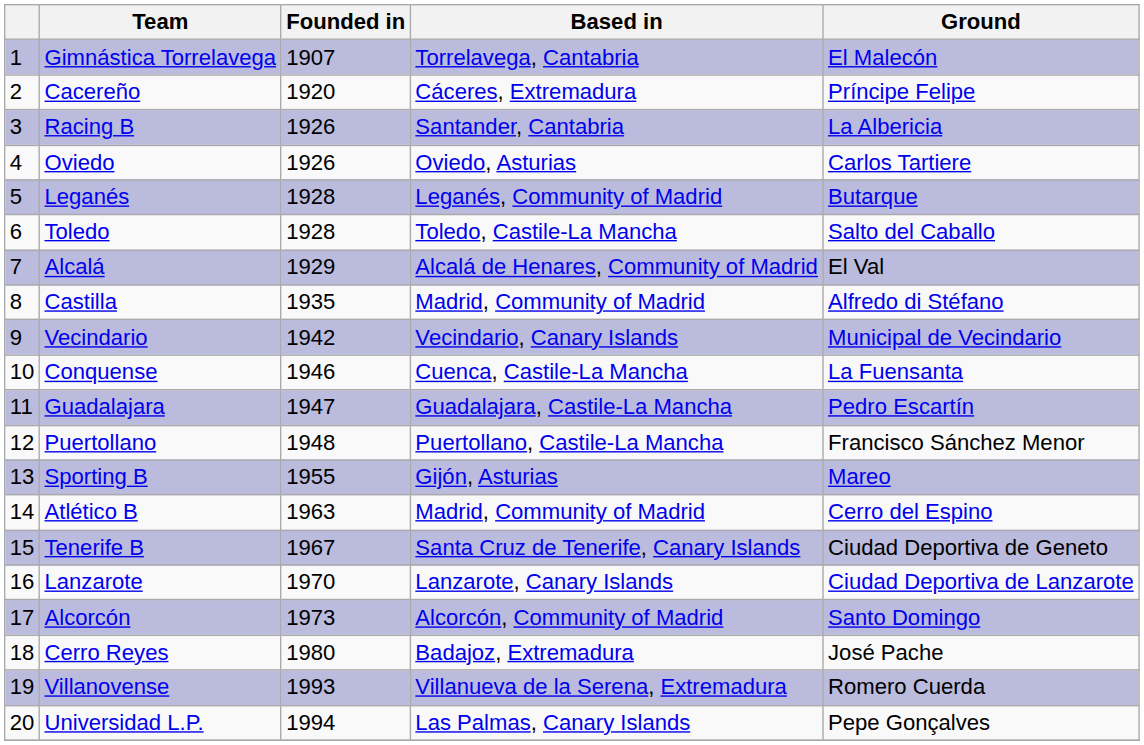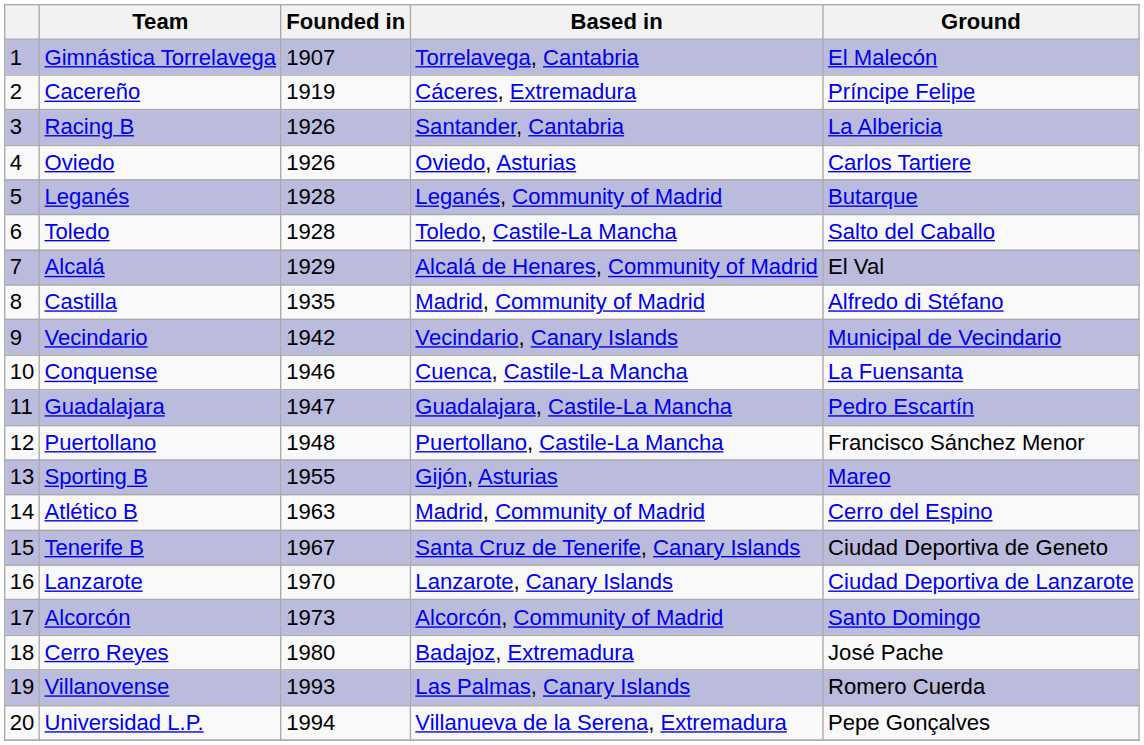 <table class="wikitable">
 <tr>
 <th></th>
 <th>Team</th>
 <th>Founded in</th>
 <th>Based in</th>
 <th>Ground</th>
 </tr>
 <tr style="background:#BBBBDD;">
 <td>1</td>
 <td><a href='#'>Gimnástica Torrelavega</a></td>
 <td>1907</td>
 <td><a href='#'>Torrelavega</a>, <a href='#'>Cantabria</a></td>
 <td><a href='#'>El Malecón</a></td>
 </tr>
 <tr>
 <td>2</td>
 <td><a href='#'>Cacereño</a></td>
-<td>1920</td>
+<td>1919</td>
 <td><a href='#'>Cáceres</a>, <a href='#'>Extremadura</a></td>
 <td><a href='#'>Príncipe Felipe</a></td>
 </tr>
 <tr style="background:#BBBBDD;">
 <td>3</td>
 <td><a href='#'>Racing B</a></td>
 <td>1926</td>
 <td><a href='#'>Santander</a>, <a href='#'>Cantabria</a></td>
 <td><a href='#'>La Albericia</a></td>
 </tr>
 <tr>
 <td>4</td>
 <td><a href='#'>Oviedo</a></td>
 <td>1926</td>
 <td><a href='#'>Oviedo</a>, <a href='#'>Asturias</a></td>
 <td><a href='#'>Carlos Tartiere</a></td>
 </tr>
 <tr style="background:#BBBBDD;">
 <td>5</td>
 <td><a href='#'>Leganés</a></td>
 <td>1928</td>
 <td><a href='#'>Leganés</a>, <a href='#'>Community of Madrid</a></td>
 <td><a href='#'>Butarque</a></td>
 </tr>
 <tr>
 <td>6</td>
 <td><a href='#'>Toledo</a></td>
 <td>1928</td>
 <td><a href='#'>Toledo</a>, <a href='#'>Castile-La Mancha</a></td>
 <td><a href='#'>Salto del Caballo</a></td>
 </tr>
 <tr style="background:#BBBBDD;">
 <td>7</td>
 <td><a href='#'>Alcalá</a></td>
 <td>1929</td>
 <td><a href='#'>Alcalá de Henares</a>, <a href='#'>Community of Madrid</a></td>
 <td>El Val</td>
 </tr>
 <tr>
 <td>8</td>
 <td><a href='#'>Castilla</a></td>
 <td>1935</td>
 <td><a href='#'>Madrid</a>, <a href='#'>Community of Madrid</a></td>
 <td><a href='#'>Alfredo di Stéfano</a></td>
 </tr>
 <tr style="background:#BBBBDD;">
 <td>9</td>
 <td><a href='#'>Vecindario</a></td>
 <td>1942</td>
 <td><a href='#'>Vecindario</a>, <a href='#'>Canary Islands</a></td>
 <td><a href='#'>Municipal de Vecindario</a></td>
 </tr>
 <tr>
 <td>10</td>
 <td><a href='#'>Conquense</a></td>
 <td>1946</td>
 <td><a href='#'>Cuenca</a>, <a href='#'>Castile-La Mancha</a></td>
 <td><a href='#'>La Fuensanta</a></td>
 </tr>
 <tr style="background:#BBBBDD;">
 <td>11</td>
 <td><a href='#'>Guadalajara</a></td>
 <td>1947</td>
 <td><a href='#'>Guadalajara</a>, <a href='#'>Castile-La Mancha</a></td>
 <td><a href='#'>Pedro Escartín</a></td>
 </tr>
 <tr>
 <td>12</td>
 <td><a href='#'>Puertollano</a></td>
 <td>1948</td>
 <td><a href='#'>Puertollano</a>, <a href='#'>Castile-La Mancha</a></td>
 <td>Francisco Sánchez Menor</td>
 </tr>
 <tr style="background:#BBBBDD;">
 <td>13</td>
 <td><a href='#'>Sporting B</a></td>
 <td>1955</td>
 <td><a href='#'>Gijón</a>, <a href='#'>Asturias</a></td>
 <td><a href='#'>Mareo</a></td>
 </tr>
 <tr>
 <td>14</td>
 <td><a href='#'>Atlético B</a></td>
 <td>1963</td>
 <td><a href='#'>Madrid</a>, <a href='#'>Community of Madrid</a></td>
 <td><a href='#'>Cerro del Espino</a></td>
 </tr>
 <tr style="background:#BBBBDD;">
 <td>15</td>
 <td><a href='#'>Tenerife B</a></td>
 <td>1967</td>
 <td><a href='#'>Santa Cruz de Tenerife</a>, <a href='#'>Canary Islands</a></td>
 <td>Ciudad Deportiva de Geneto</td>
 </tr>
 <tr>
 <td>16</td>
 <td><a href='#'>Lanzarote</a></td>
 <td>1970</td>
 <td><a href='#'>Lanzarote</a>, <a href='#'>Canary Islands</a></td>
 <td><a href='#'>Ciudad Deportiva de Lanzarote</a></td>
 </tr>
 <tr style="background:#BBBBDD;">
 <td>17</td>
 <td><a href='#'>Alcorcón</a></td>
 <td>1973</td>
 <td><a href='#'>Alcorcón</a>, <a href='#'>Community of Madrid</a></td>
 <td><a href='#'>Santo Domingo</a></td>
 </tr>
 <tr>
 <td>18</td>
 <td><a href='#'>Cerro Reyes</a></td>
 <td>1980</td>
 <td><a href='#'>Badajoz</a>, <a href='#'>Extremadura</a></td>
 <td>José Pache</td>
 </tr>
 <tr style="background:#BBBBDD;">
 <td>19</td>
 <td><a href='#'>Villanovense</a></td>
 <td>1993</td>
-<td><a href='#'>Villanueva de la Serena</a>, <a href='#'>Extremadura</a></td>
+<td><a href='#'>Las Palmas</a>, <a href='#'>Canary Islands</a></td>
 <td>Romero Cuerda</td>
 </tr>
 <tr>
 <td>20</td>
 <td><a href='#'>Universidad L.P.</a></td>
 <td>1994</td>
-<td><a href='#'>Las Palmas</a>, <a href='#'>Canary Islands</a></td>
+<td><a href='#'>Villanueva de la Serena</a>, <a href='#'>Extremadura</a></td>
 <td>Pepe Gonçalves</td>
 </tr>
 <tr style="background:#BBBBDD;">
 </tr>
 </table>
